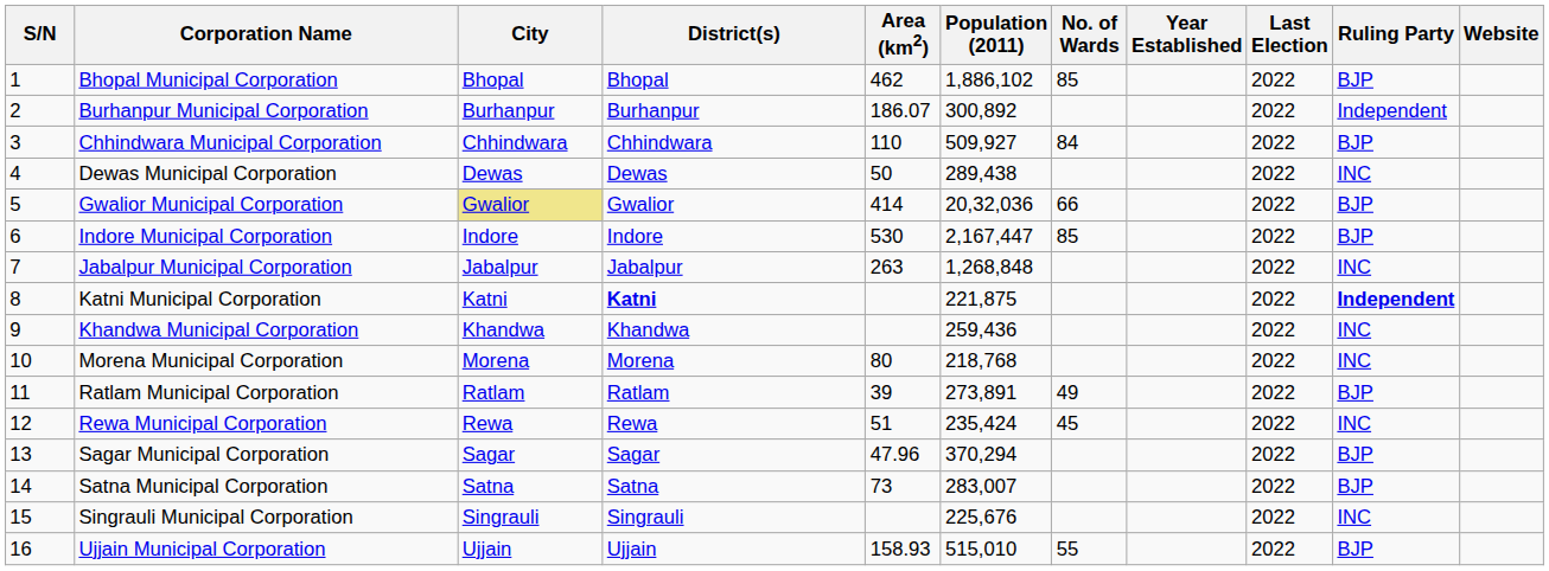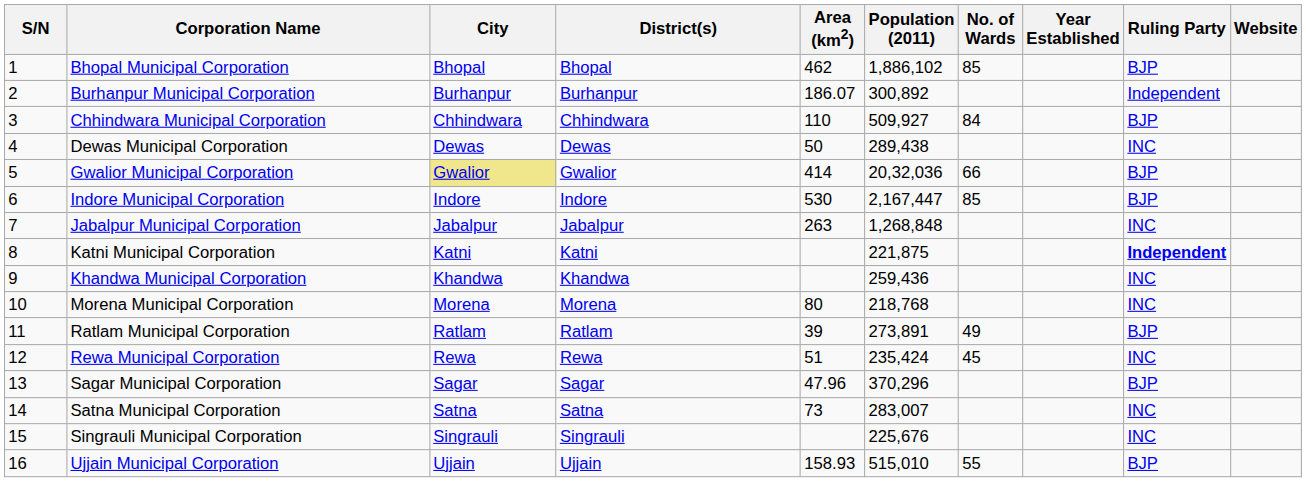 <table class="wikitable sortable">
 <tr>
 <th style="width:05%;">S/N</th>
 <th style="width:30%;">Corporation Name</th>
 <th style="width:10%;">City</th>
 <th style="width:20%;">District(s)</th>
 <th style="width:05%;">Area (km<sup>2</sup>)</th>
 <th style="width:05%;">Population (2011)</th>
 <th style="width:05%;">No. of Wards</th>
 <th style="width:05%;">Year Established</th>
-<th style="width:05%;">Last Election</th>
 <th style="width:05%;">Ruling Party</th>
 <th style="width:05%;">Website</th>
 </tr>
 <tr>
 <td>1</td>
 <td><a href='#'>Bhopal Municipal Corporation</a></td>
 <td><a href='#'>Bhopal</a></td>
 <td><a href='#'>Bhopal</a></td>
 <td>462</td>
 <td>1,886,102</td>
 <td>85</td>
 <td></td>
-<td>2022</td>
 <td><a href='#'>BJP</a></td>
 <td></td>
 </tr>
 <tr>
 <td>2</td>
 <td><a href='#'>Burhanpur Municipal Corporation</a></td>
 <td><a href='#'>Burhanpur</a></td>
 <td><a href='#'>Burhanpur</a></td>
 <td>186.07</td>
 <td>300,892</td>
 <td></td>
 <td></td>
-<td>2022</td>
 <td><a href='#'>Independent</a></td>
 <td></td>
 </tr>
 <tr>
 <td>3</td>
 <td><a href='#'>Chhindwara Municipal Corporation</a></td>
 <td><a href='#'>Chhindwara</a></td>
 <td><a href='#'>Chhindwara</a></td>
 <td>110</td>
 <td>509,927</td>
 <td>84</td>
 <td></td>
-<td>2022</td>
 <td><a href='#'>BJP</a></td>
 <td></td>
 </tr>
 <tr>
 <td>4</td>
 <td>Dewas Municipal Corporation</td>
 <td><a href='#'>Dewas</a></td>
 <td><a href='#'>Dewas</a></td>
 <td>50</td>
 <td>289,438</td>
 <td></td>
 <td></td>
-<td>2022</td>
 <td><a href='#'>INC</a></td>
 <td></td>
 </tr>
 <tr>
 <td>5</td>
 <td><a href='#'>Gwalior Municipal Corporation</a></td>
 <td style="background: khaki;"><a href='#'>Gwalior</a></td>
 <td><a href='#'>Gwalior</a></td>
 <td>414</td>
 <td>20,32,036</td>
 <td>66</td>
 <td></td>
-<td>2022</td>
 <td><a href='#'>BJP</a></td>
 <td></td>
 </tr>
 <tr>
 <td>6</td>
 <td><a href='#'>Indore Municipal Corporation</a></td>
 <td><a href='#'>Indore</a></td>
 <td><a href='#'>Indore</a></td>
 <td>530</td>
 <td>2,167,447</td>
 <td>85</td>
 <td></td>
-<td>2022</td>
 <td><a href='#'>BJP</a></td>
 <td></td>
 </tr>
 <tr>
 <td>7</td>
 <td><a href='#'>Jabalpur Municipal Corporation</a></td>
 <td><a href='#'>Jabalpur</a></td>
 <td><a href='#'>Jabalpur</a></td>
 <td>263</td>
 <td>1,268,848</td>
 <td></td>
 <td></td>
-<td>2022</td>
 <td><a href='#'>INC</a></td>
 <td></td>
 </tr>
 <tr>
 <td>8</td>
 <td>Katni Municipal Corporation</td>
 <td><a href='#'>Katni</a></td>
-<td><strong><a href='#'>Katni</a></strong></td>
+<td><a href='#'>Katni</a></td>
 <td></td>
 <td>221,875</td>
 <td></td>
 <td></td>
-<td>2022</td>
 <td><strong><a href='#'>Independent</a></strong></td>
 <td></td>
 </tr>
 <tr>
 <td>9</td>
 <td><a href='#'>Khandwa Municipal Corporation</a></td>
 <td><a href='#'>Khandwa</a></td>
 <td><a href='#'>Khandwa</a></td>
 <td></td>
 <td>259,436</td>
 <td></td>
 <td></td>
-<td>2022</td>
 <td><a href='#'>INC</a></td>
 <td></td>
 </tr>
 <tr>
 <td>10</td>
 <td>Morena Municipal Corporation</td>
 <td><a href='#'>Morena</a></td>
 <td><a href='#'>Morena</a></td>
 <td>80</td>
 <td>218,768</td>
 <td></td>
 <td></td>
-<td>2022</td>
 <td><a href='#'>INC</a></td>
 <td></td>
 </tr>
 <tr>
 <td>11</td>
 <td>Ratlam Municipal Corporation</td>
 <td><a href='#'>Ratlam</a></td>
 <td><a href='#'>Ratlam</a></td>
 <td>39</td>
 <td>273,891</td>
 <td>49</td>
 <td></td>
-<td>2022</td>
 <td><a href='#'>BJP</a></td>
 <td></td>
 </tr>
 <tr>
 <td>12</td>
 <td><a href='#'>Rewa Municipal Corporation</a></td>
 <td><a href='#'>Rewa</a></td>
 <td><a href='#'>Rewa</a></td>
 <td>51</td>
 <td>235,424</td>
 <td>45</td>
 <td></td>
-<td>2022</td>
 <td><a href='#'>INC</a></td>
 <td></td>
 </tr>
 <tr>
 <td>13</td>
 <td>Sagar Municipal Corporation</td>
 <td><a href='#'>Sagar</a></td>
 <td><a href='#'>Sagar</a></td>
 <td>47.96</td>
-<td>370,294</td>
+<td>370,296</td>
 <td></td>
 <td></td>
-<td>2022</td>
 <td><a href='#'>BJP</a></td>
 <td></td>
 </tr>
 <tr>
 <td>14</td>
 <td>Satna Municipal Corporation</td>
 <td><a href='#'>Satna</a></td>
 <td><a href='#'>Satna</a></td>
 <td>73</td>
 <td>283,007</td>
 <td></td>
 <td></td>
-<td>2022</td>
-<td><a href='#'>BJP</a></td>
+<td><a href='#'>INC</a></td>
 <td></td>
 </tr>
 <tr>
 <td>15</td>
 <td>Singrauli Municipal Corporation</td>
 <td><a href='#'>Singrauli</a></td>
 <td><a href='#'>Singrauli</a></td>
 <td></td>
 <td>225,676</td>
 <td></td>
 <td></td>
-<td>2022</td>
 <td><a href='#'>INC</a></td>
 <td></td>
 </tr>
 <tr>
 <td>16</td>
 <td><a href='#'>Ujjain Municipal Corporation</a></td>
 <td><a href='#'>Ujjain</a></td>
 <td><a href='#'>Ujjain</a></td>
 <td>158.93</td>
 <td>515,010</td>
 <td>55</td>
 <td></td>
-<td>2022</td>
 <td><a href='#'>BJP</a></td>
 <td></td>
 </tr>
 </table>
